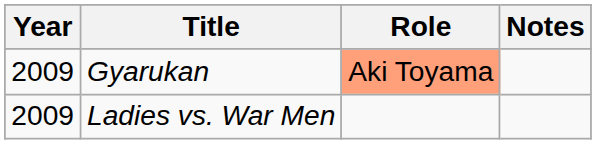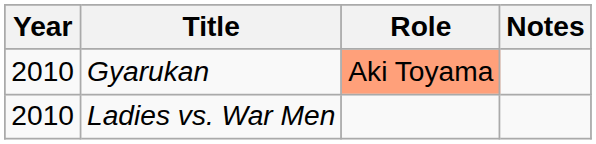 <table class="wikitable">
 <tr>
 <th>Year</th>
 <th>Title</th>
 <th>Role</th>
 <th>Notes</th>
 </tr>
 <tr>
-<td>2009</td>
+<td>2010</td>
 <td><em>Gyarukan</em></td>
 <td style="background: lightsalmon;">Aki Toyama</td>
 <td></td>
 </tr>
 <tr>
-<td>2009</td>
+<td>2010</td>
 <td><em>Ladies vs. War Men</em></td>
 <td></td>
 <td></td>
 </tr>
 </table>
